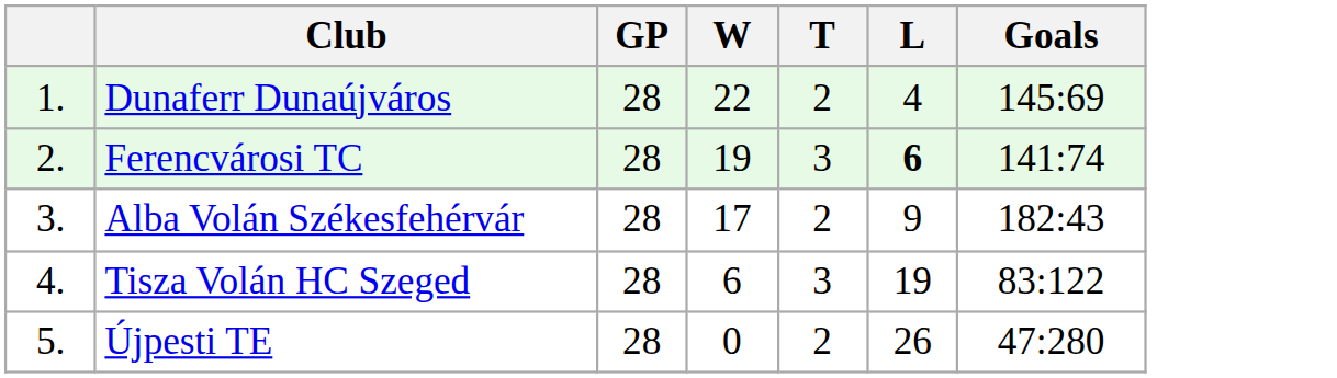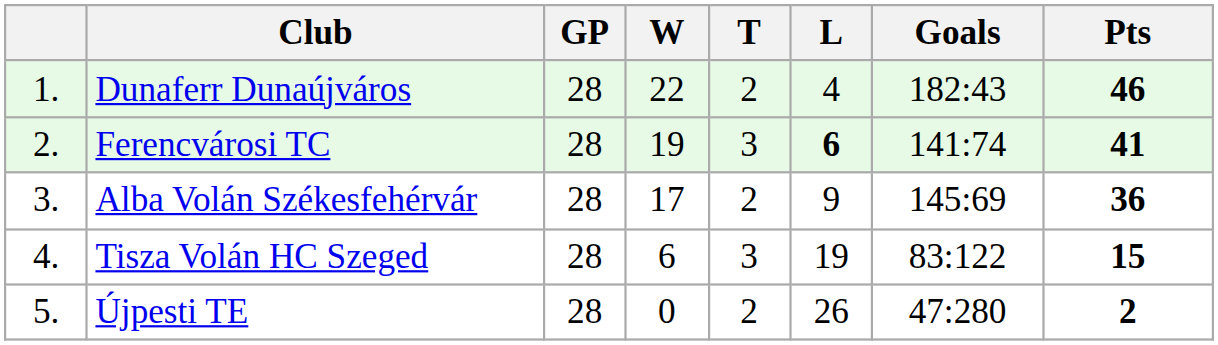 <table class="wikitable">
 <tr>
 <th width="30"></th>
 <th width="200">Club</th>
 <th width="30">GP</th>
 <th width="30">W</th>
 <th width="30">T</th>
 <th width="30">L</th>
 <th width="70">Goals</th>
+<th width="70">Pts</th>
 </tr>
 <tr bgcolor="#e6fae6" align="center">
 <td>1.</td>
 <td align="left"><a href='#'>Dunaferr Dunaújváros</a></td>
 <td>28</td>
 <td>22</td>
 <td>2</td>
 <td>4</td>
-<td>145:69</td>
+<td>182:43</td>
+<td><strong>46</strong></td>
 </tr>
 <tr bgcolor="#e6fae6" align="center">
 <td>2.</td>
 <td align="left"><a href='#'>Ferencvárosi TC</a></td>
 <td>28</td>
 <td>19</td>
 <td>3</td>
 <td><strong>6</strong></td>
 <td>141:74</td>
+<td><strong>41</strong></td>
 </tr>
 <tr bgcolor="#FFFFFF" align="center">
 <td>3.</td>
 <td align="left"><a href='#'>Alba Volán Székesfehérvár</a></td>
 <td>28</td>
 <td>17</td>
 <td>2</td>
 <td>9</td>
-<td>182:43</td>
+<td>145:69</td>
+<td><strong>36</strong></td>
 </tr>
 <tr bgcolor="#FFFFFF" align="center">
 <td>4.</td>
 <td align="left"><a href='#'>Tisza Volán HC Szeged</a></td>
 <td>28</td>
 <td>6</td>
 <td>3</td>
 <td>19</td>
 <td>83:122</td>
+<td><strong>15</strong></td>
 </tr>
 <tr bgcolor="#FFFFFF" align="center">
 <td>5.</td>
 <td align="left"><a href='#'>Újpesti TE</a></td>
 <td>28</td>
 <td>0</td>
 <td>2</td>
 <td>26</td>
 <td>47:280</td>
+<td><strong>2</strong></td>
 </tr>
 </table>
